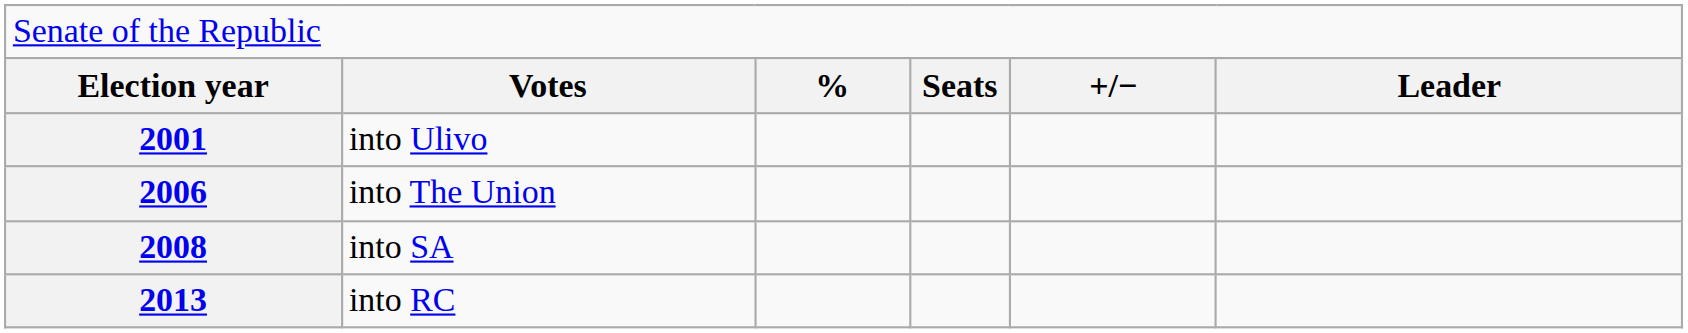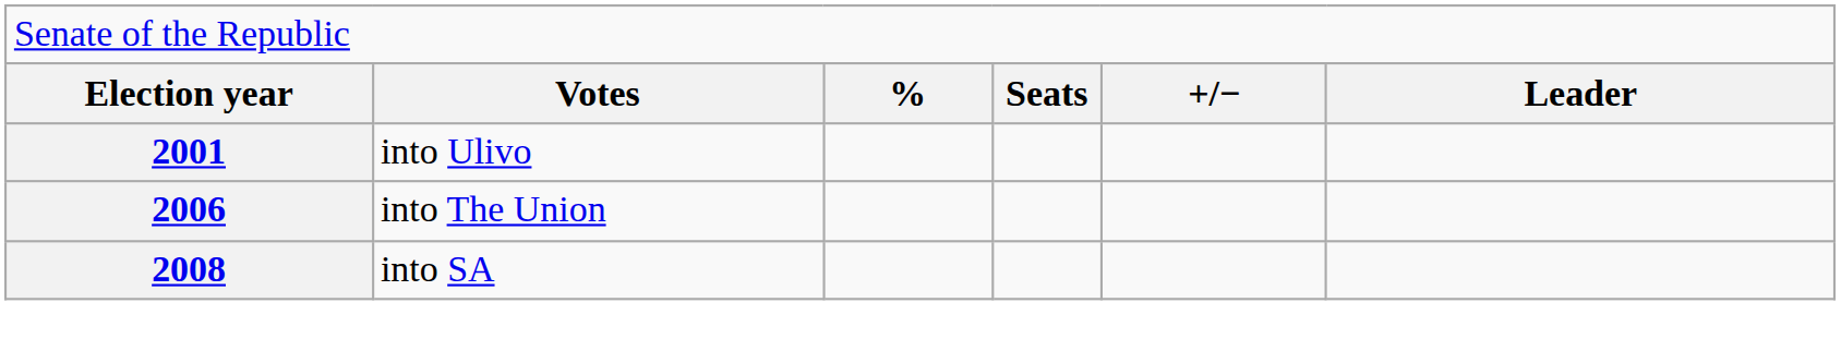 <table class=wikitable style="width:50%; border:1px #AAAAFF solid">
 <tr>
 <td colspan=6><a href='#'>Senate of the Republic</a></td>
 </tr>
 <tr>
 <th width=13%>Election year</th>
 <th width=16%>Votes</th>
 <th width=6%>%</th>
 <th width=1%>Seats</th>
 <th width=8%>+/−</th>
 <th width=18%>Leader</th>
 </tr>
 <tr>
 <th><a href='#'>2001</a></th>
 <td>into <a href='#'>Ulivo</a></td>
 <td></td>
 <td></td>
 <td></td>
 <td></td>
 </tr>
 <tr>
 <th><a href='#'>2006</a></th>
 <td>into <a href='#'>The Union</a></td>
 <td></td>
 <td></td>
 <td></td>
 <td></td>
 </tr>
 <tr>
 <th><a href='#'>2008</a></th>
 <td>into <a href='#'>SA</a></td>
 <td></td>
 <td></td>
 <td></td>
 <td></td>
 </tr>
-<tr>
-<th><a href='#'>2013</a></th>
-<td>into <a href='#'>RC</a></td>
-<td></td>
-<td></td>
-<td></td>
-<td></td>
-</tr>
 </table>
